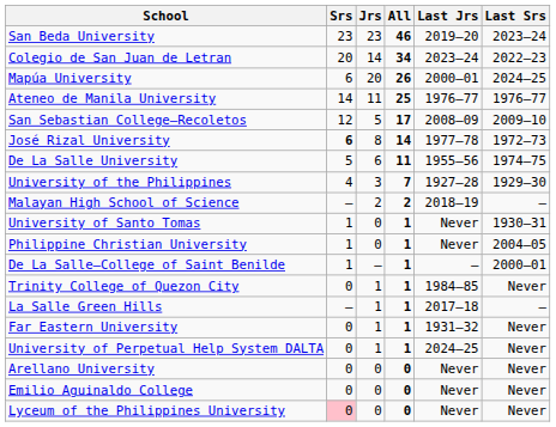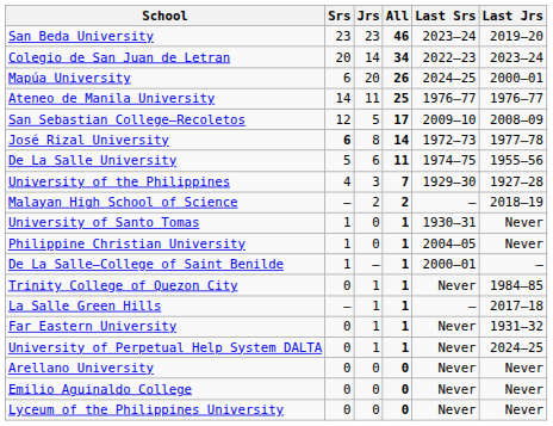 <table class="sortable wikitable">
 <tr>
 <th>School</th>
 <th>Srs</th>
 <th>Jrs</th>
 <th>All</th>
+<th>Last Srs</th>
 <th>Last Jrs</th>
-<th>Last Srs</th>
 </tr>
 <tr>
 <td><a href='#'>San Beda University</a></td>
 <td align="right">23</td>
 <td align=right>23</td>
 <td align=right><strong>46</strong></td>
+<td align=right>2023–24</td>
 <td align=right>2019–20</td>
-<td align=right>2023–24</td>
 </tr>
 <tr>
 <td><a href='#'>Colegio de San Juan de Letran</a></td>
 <td align="right">20</td>
 <td align=right>14</td>
 <td align=right><strong>34</strong></td>
+<td align=right>2022–23</td>
 <td align=right>2023–24</td>
-<td align=right>2022–23</td>
 </tr>
 <tr>
 <td><a href='#'>Mapúa University</a></td>
 <td align="right">6</td>
 <td align=right>20</td>
 <td align=right><strong>26</strong></td>
+<td align=right>2024–25</td>
 <td align=right>2000–01</td>
-<td align=right>2024–25</td>
 </tr>
 <tr>
 <td><a href='#'>Ateneo de Manila University</a></td>
 <td align="right">14</td>
 <td align=right>11</td>
 <td align=right><strong>25</strong></td>
 <td align=right>1976–77</td>
 <td align=right>1976–77</td>
 </tr>
 <tr>
 <td><a href='#'>San Sebastian College–Recoletos</a></td>
 <td align="right">12</td>
 <td align=right>5</td>
 <td align=right><strong>17</strong></td>
+<td align=right>2009–10</td>
 <td align=right>2008–09</td>
-<td align=right>2009–10</td>
 </tr>
 <tr>
 <td><a href='#'>José Rizal University</a></td>
 <td align="right"><strong>6</strong></td>
 <td align=right>8</td>
 <td align=right><strong>14</strong></td>
+<td align=right>1972–73</td>
 <td align=right>1977–78</td>
-<td align=right>1972–73</td>
 </tr>
 <tr>
 <td><a href='#'>De La Salle University</a></td>
 <td align="right">5</td>
 <td align=right>6</td>
 <td align=right><strong>11</strong></td>
+<td align=right>1974–75</td>
 <td align=right>1955–56</td>
-<td align=right>1974–75</td>
 </tr>
 <tr>
 <td><a href='#'>University of the Philippines</a></td>
 <td align="right">4</td>
 <td align=right>3</td>
 <td align=right><strong>7</strong></td>
+<td align=right>1929–30</td>
 <td align=right>1927–28</td>
-<td align=right>1929–30</td>
 </tr>
 <tr>
 <td><a href='#'>Malayan High School of Science</a></td>
 <td align="right">–</td>
 <td align="right">2</td>
 <td align="right"><strong>2</strong></td>
+<td align="right">–</td>
 <td align="right">2018–19</td>
-<td align="right">–</td>
 </tr>
 <tr>
 <td><a href='#'>University of Santo Tomas</a></td>
 <td align="right">1</td>
 <td align="right">0</td>
 <td align=right><strong>1</strong></td>
+<td align=right>1930–31</td>
 <td align=right>Never</td>
-<td align=right>1930–31</td>
 </tr>
 <tr>
 <td><a href='#'>Philippine Christian University</a></td>
 <td align="right">1</td>
 <td align=right>0</td>
 <td align=right><strong>1</strong></td>
+<td align=right>2004–05</td>
 <td align=right>Never</td>
-<td align=right>2004–05</td>
 </tr>
 <tr>
 <td><a href='#'>De La Salle–College of Saint Benilde</a></td>
 <td align="right">1</td>
 <td align=right>–</td>
 <td align=right><strong>1</strong></td>
+<td align=right>2000–01</td>
 <td align=right>–</td>
-<td align=right>2000–01</td>
 </tr>
 <tr>
 <td><a href='#'>Trinity College of Quezon City</a></td>
 <td align="right">0</td>
 <td align=right>1</td>
 <td align=right><strong>1</strong></td>
+<td align=right>Never</td>
 <td align=right>1984–85</td>
-<td align=right>Never</td>
 </tr>
 <tr>
 <td><a href='#'>La Salle Green Hills</a></td>
 <td align="right">–</td>
 <td align=right>1</td>
 <td align=right><strong>1</strong></td>
+<td align=right>–</td>
 <td align=right>2017–18</td>
-<td align=right>–</td>
 </tr>
 <tr>
 <td><a href='#'>Far Eastern University</a></td>
 <td align="right">0</td>
 <td align=right>1</td>
 <td align=right><strong>1</strong></td>
+<td align=right>Never</td>
 <td align=right>1931–32</td>
-<td align=right>Never</td>
 </tr>
 <tr>
 <td><a href='#'>University of Perpetual Help System DALTA</a></td>
 <td align="right">0</td>
 <td align="right">1</td>
 <td align="right"><strong>1</strong></td>
+<td align="right">Never</td>
 <td align="right">2024–25</td>
-<td align="right">Never</td>
 </tr>
 <tr>
 <td><a href='#'>Arellano University</a></td>
 <td align="right">0</td>
 <td align=right>0</td>
 <td align=right><strong>0</strong></td>
 <td align=right>Never</td>
 <td align=right>Never</td>
 </tr>
 <tr>
 <td><a href='#'>Emilio Aguinaldo College</a></td>
 <td align="right">0</td>
 <td align=right>0</td>
 <td align=right><strong>0</strong></td>
 <td align=right>Never</td>
 <td align=right>Never</td>
 </tr>
 <tr>
 <td><a href='#'>Lyceum of the Philippines University</a></td>
-<td align="right" style="background: pink;">0</td>
+<td align="right">0</td>
 <td align=right>0</td>
 <td align=right><strong>0</strong></td>
 <td align=right>Never</td>
 <td align=right>Never</td>
 </tr>
 </table>
